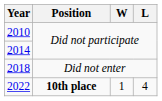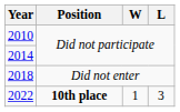 <table class="wikitable" style="text-align: center;">
 <tr>
 <th>Year</th>
 <th width="100">Position</th>
 <th width="25">W</th>
 <th width="25">L</th>
 </tr>
 <tr>
 <td> <a href='#'>2010</a></td>
 <td colspan=3 align=center rowspan=2><em>Did not participate</em></td>
 </tr>
 <tr>
 <td> <a href='#'>2014</a></td>
 </tr>
 <tr>
 <td> <a href='#'>2018</a></td>
 <td colspan=3 align=center><em>Did not enter</em></td>
 </tr>
 <tr>
 <td> <a href='#'>2022</a></td>
 <td><strong>10th place</strong></td>
 <td>1</td>
-<td>4</td>
+<td>3</td>
 </tr>
 </table>
